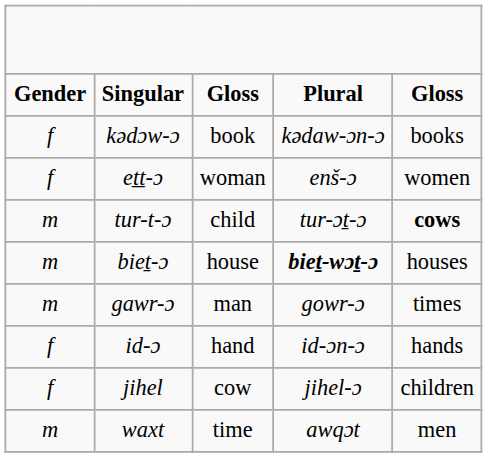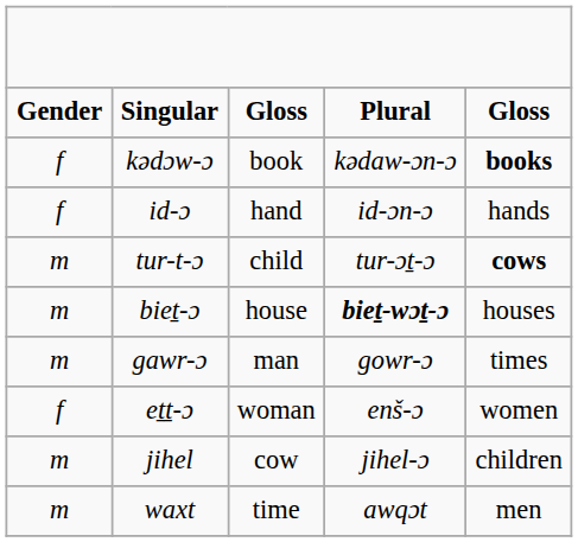 <table align="right" border="2" cellpadding="4" cellspacing="0" style="margin: 1em 1em 1em 0; background: #f9f9f9; border: 1px #aaa solid; border-collapse: collapse; font-size: 80%; text-align: center;">
 <tr style="vertical-align: center; font-size: small; height: 3em">
 </tr>
 <tr>
 <th>Gender</th>
 <th>Singular</th>
 <th>Gloss</th>
 <th>Plural</th>
 <th>Gloss</th>
 </tr>
 <tr>
 <td><em>f</em></td>
 <td><em>kədɔw-ɔ</em></td>
 <td>book</td>
 <td><em>kədaw-ɔn-ɔ</em></td>
-<td>books</td>
+<td><strong>books</strong></td>
 </tr>
 <tr>
 <td><em>f</em></td>
-<td><em>eṯṯ-ɔ</em></td>
-<td>woman</td>
-<td><em>enš-ɔ</em></td>
-<td>women</td>
+<td><em>id-ɔ</em></td>
+<td>hand</td>
+<td><em>id-ɔn-ɔ</em></td>
+<td>hands</td>
 </tr>
 <tr>
 <td><em>m</em></td>
 <td><em>tur-t-ɔ</em></td>
 <td>child</td>
 <td><em>tur-ɔṯ-ɔ</em></td>
 <td><strong>cows</strong></td>
 </tr>
 <tr>
 <td><em>m</em></td>
 <td><em>bieṯ-ɔ</em></td>
 <td>house</td>
 <td><strong><em>bieṯ-wɔṯ-ɔ</em></strong></td>
 <td>houses</td>
 </tr>
 <tr>
 <td><em>m</em></td>
 <td><em>gawr-ɔ</em></td>
 <td>man</td>
 <td><em>gowr-ɔ</em></td>
 <td>times</td>
 </tr>
 <tr>
 <td><em>f</em></td>
-<td><em>id-ɔ</em></td>
-<td>hand</td>
-<td><em>id-ɔn-ɔ</em></td>
-<td>hands</td>
+<td><em>eṯṯ-ɔ</em></td>
+<td>woman</td>
+<td><em>enš-ɔ</em></td>
+<td>women</td>
 </tr>
 <tr>
-<td><em>f</em></td>
+<td><em>m</em></td>
 <td><em>jihel</em></td>
 <td>cow</td>
 <td><em>jihel-ɔ</em></td>
 <td>children</td>
 </tr>
 <tr>
 <td><em>m</em></td>
 <td><em>waxt</em></td>
 <td>time</td>
 <td><em>awqɔt</em></td>
 <td>men</td>
 </tr>
 </table>
